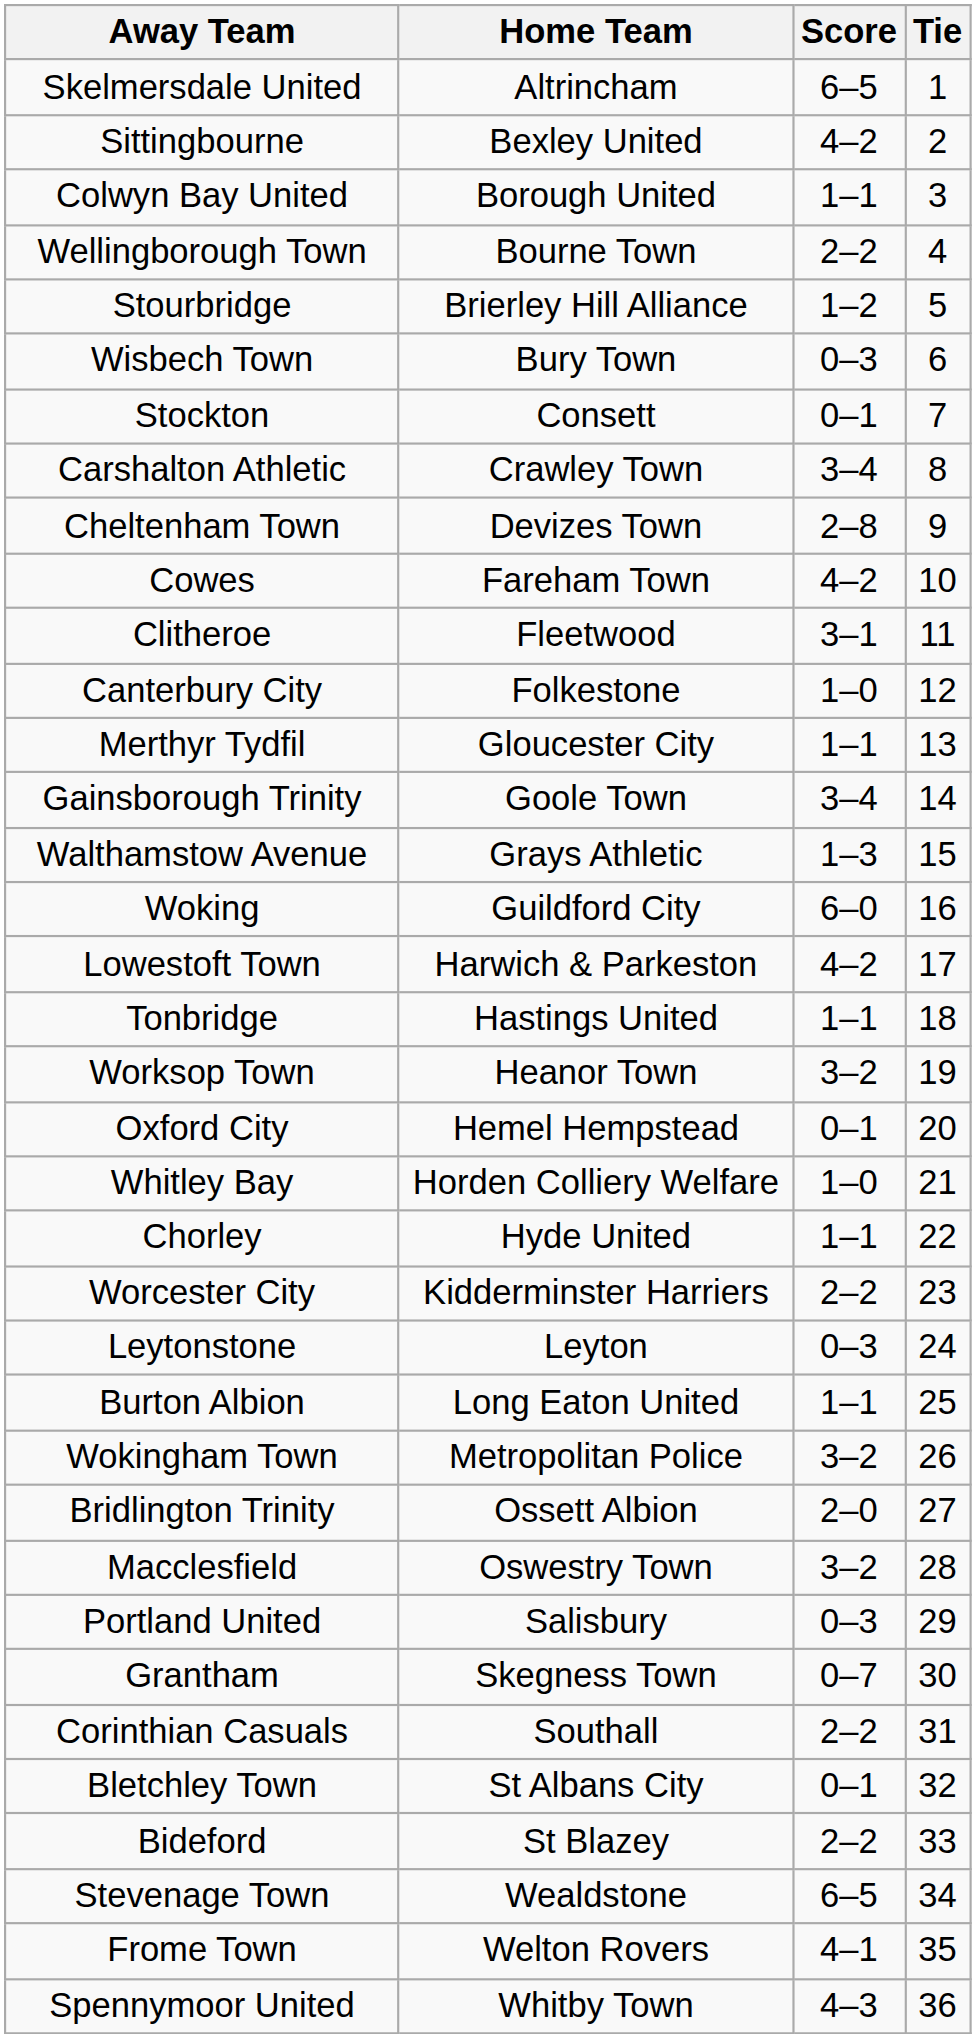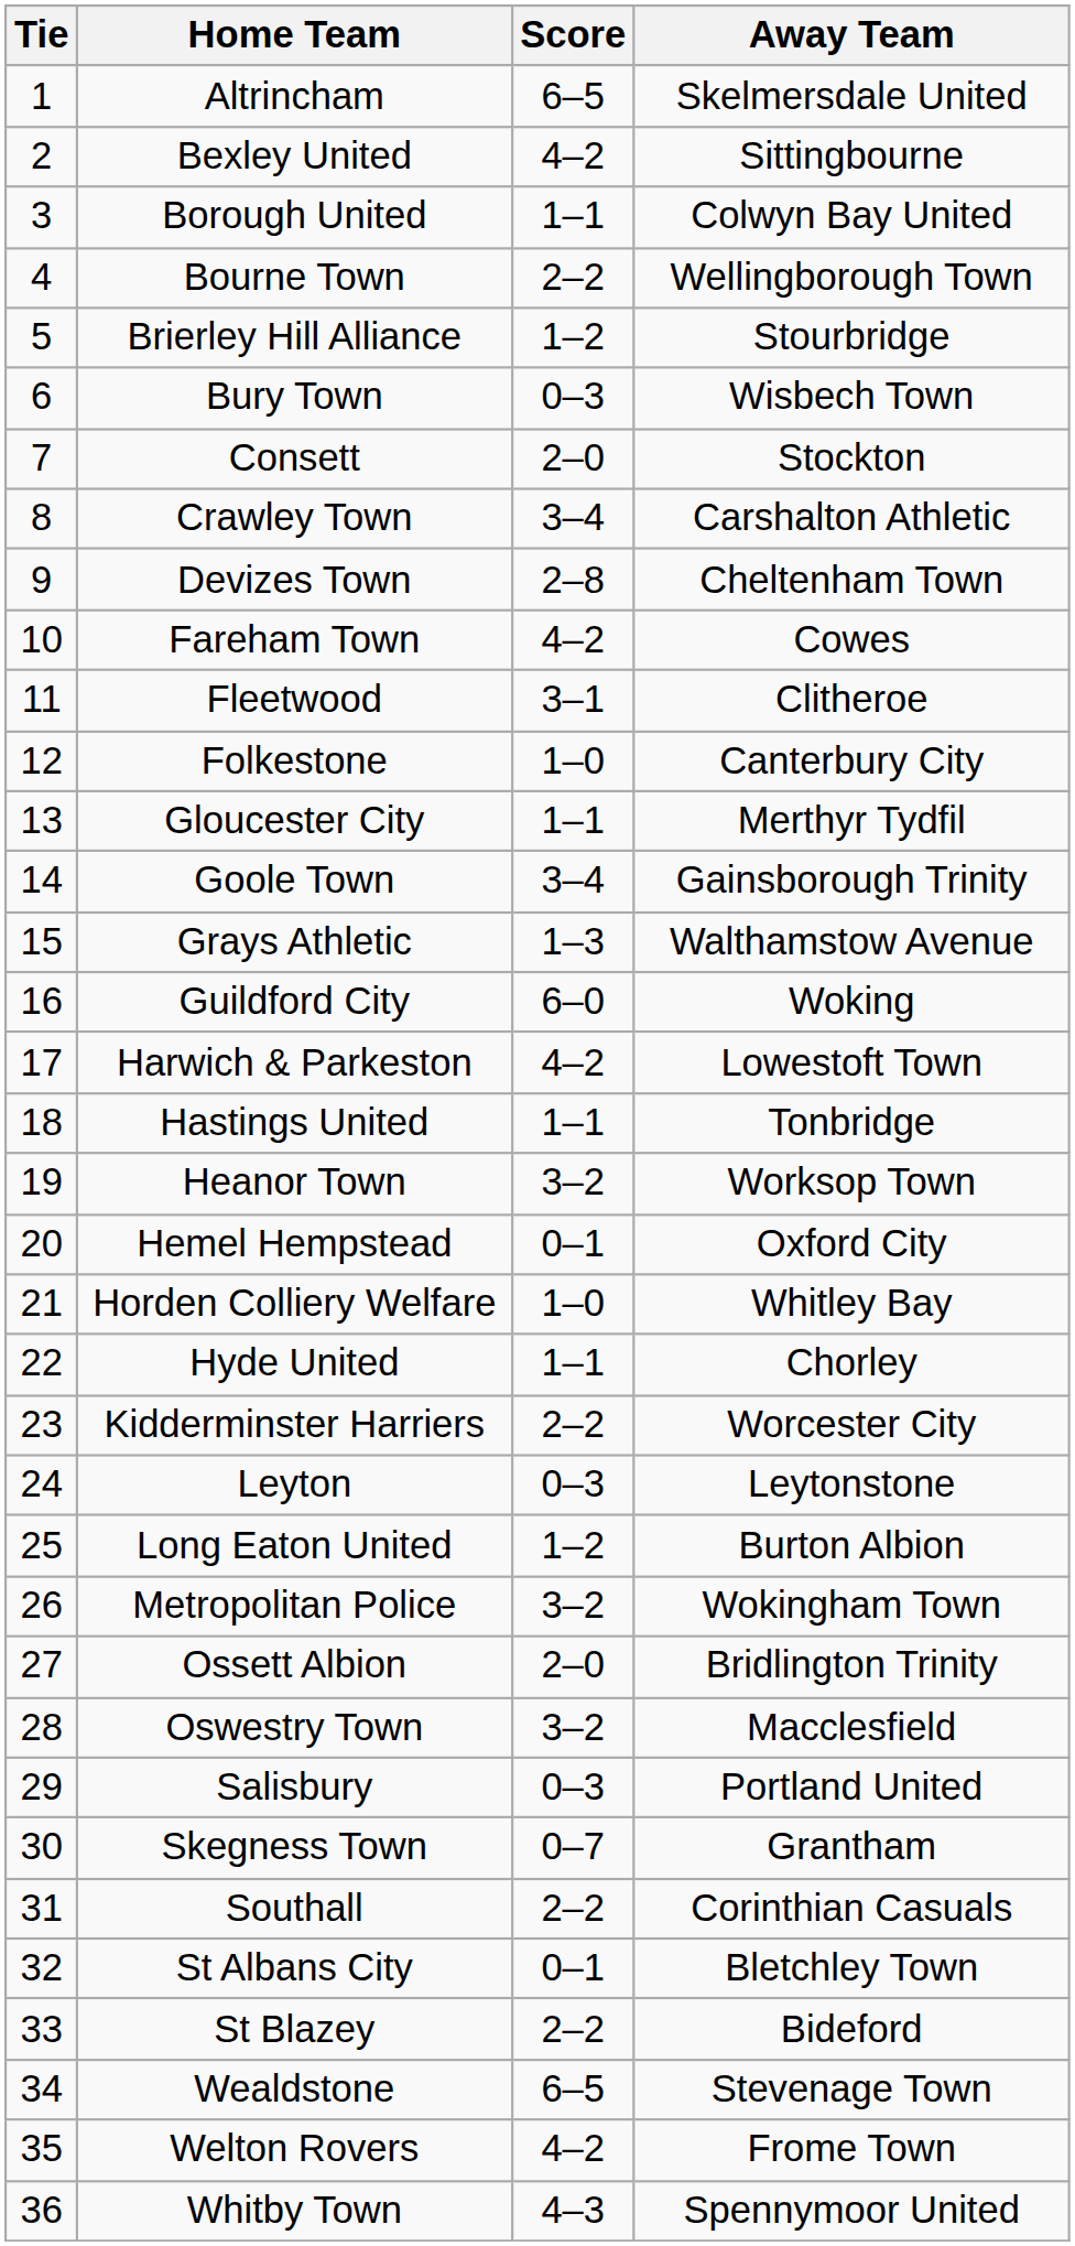 <table class="wikitable" style="text-align:center;">
 <tr>
-<th width=175>Away Team</th>
+<th width=20>Tie</th>
 <th width=175>Home Team</th>
 <th width=20>Score</th>
-<th width=20>Tie</th>
+<th width=175>Away Team</th>
 </tr>
 <tr>
-<td>Skelmersdale United</td>
+<td>1</td>
 <td>Altrincham</td>
 <td>6–5</td>
-<td>1</td>
+<td>Skelmersdale United</td>
 </tr>
 <tr>
-<td>Sittingbourne</td>
+<td>2</td>
 <td>Bexley United</td>
 <td>4–2</td>
-<td>2</td>
+<td>Sittingbourne</td>
 </tr>
 <tr>
-<td>Colwyn Bay United</td>
+<td>3</td>
 <td>Borough United</td>
 <td>1–1</td>
-<td>3</td>
+<td>Colwyn Bay United</td>
 </tr>
 <tr>
-<td>Wellingborough Town</td>
+<td>4</td>
 <td>Bourne Town</td>
 <td>2–2</td>
-<td>4</td>
+<td>Wellingborough Town</td>
 </tr>
 <tr>
-<td>Stourbridge</td>
+<td>5</td>
 <td>Brierley Hill Alliance</td>
 <td>1–2</td>
-<td>5</td>
+<td>Stourbridge</td>
 </tr>
 <tr>
-<td>Wisbech Town</td>
+<td>6</td>
 <td>Bury Town</td>
 <td>0–3</td>
-<td>6</td>
+<td>Wisbech Town</td>
 </tr>
 <tr>
+<td>7</td>
+<td>Consett</td>
+<td>2–0</td>
 <td>Stockton</td>
-<td>Consett</td>
-<td>0–1</td>
-<td>7</td>
 </tr>
 <tr>
-<td>Carshalton Athletic</td>
+<td>8</td>
 <td>Crawley Town</td>
 <td>3–4</td>
-<td>8</td>
+<td>Carshalton Athletic</td>
 </tr>
 <tr>
-<td>Cheltenham Town</td>
+<td>9</td>
 <td>Devizes Town</td>
 <td>2–8</td>
-<td>9</td>
+<td>Cheltenham Town</td>
 </tr>
 <tr>
-<td>Cowes</td>
+<td>10</td>
 <td>Fareham Town</td>
 <td>4–2</td>
-<td>10</td>
+<td>Cowes</td>
 </tr>
 <tr>
-<td>Clitheroe</td>
+<td>11</td>
 <td>Fleetwood</td>
 <td>3–1</td>
-<td>11</td>
+<td>Clitheroe</td>
 </tr>
 <tr>
-<td>Canterbury City</td>
+<td>12</td>
 <td>Folkestone</td>
 <td>1–0</td>
-<td>12</td>
+<td>Canterbury City</td>
 </tr>
 <tr>
-<td>Merthyr Tydfil</td>
+<td>13</td>
 <td>Gloucester City</td>
 <td>1–1</td>
-<td>13</td>
+<td>Merthyr Tydfil</td>
 </tr>
 <tr>
-<td>Gainsborough Trinity</td>
+<td>14</td>
 <td>Goole Town</td>
 <td>3–4</td>
-<td>14</td>
+<td>Gainsborough Trinity</td>
 </tr>
 <tr>
-<td>Walthamstow Avenue</td>
+<td>15</td>
 <td>Grays Athletic</td>
 <td>1–3</td>
-<td>15</td>
+<td>Walthamstow Avenue</td>
 </tr>
 <tr>
-<td>Woking</td>
+<td>16</td>
 <td>Guildford City</td>
 <td>6–0</td>
-<td>16</td>
+<td>Woking</td>
 </tr>
 <tr>
-<td>Lowestoft Town</td>
+<td>17</td>
 <td>Harwich & Parkeston</td>
 <td>4–2</td>
-<td>17</td>
+<td>Lowestoft Town</td>
 </tr>
 <tr>
-<td>Tonbridge</td>
+<td>18</td>
 <td>Hastings United</td>
 <td>1–1</td>
-<td>18</td>
+<td>Tonbridge</td>
 </tr>
 <tr>
-<td>Worksop Town</td>
+<td>19</td>
 <td>Heanor Town</td>
 <td>3–2</td>
-<td>19</td>
+<td>Worksop Town</td>
 </tr>
 <tr>
-<td>Oxford City</td>
+<td>20</td>
 <td>Hemel Hempstead</td>
 <td>0–1</td>
-<td>20</td>
+<td>Oxford City</td>
 </tr>
 <tr>
-<td>Whitley Bay</td>
+<td>21</td>
 <td>Horden Colliery Welfare</td>
 <td>1–0</td>
-<td>21</td>
+<td>Whitley Bay</td>
 </tr>
 <tr>
-<td>Chorley</td>
+<td>22</td>
 <td>Hyde United</td>
 <td>1–1</td>
-<td>22</td>
+<td>Chorley</td>
 </tr>
 <tr>
-<td>Worcester City</td>
+<td>23</td>
 <td>Kidderminster Harriers</td>
 <td>2–2</td>
-<td>23</td>
+<td>Worcester City</td>
 </tr>
 <tr>
-<td>Leytonstone</td>
+<td>24</td>
 <td>Leyton</td>
 <td>0–3</td>
-<td>24</td>
+<td>Leytonstone</td>
 </tr>
 <tr>
+<td>25</td>
+<td>Long Eaton United</td>
+<td>1–2</td>
 <td>Burton Albion</td>
-<td>Long Eaton United</td>
-<td>1–1</td>
-<td>25</td>
 </tr>
 <tr>
-<td>Wokingham Town</td>
+<td>26</td>
 <td>Metropolitan Police</td>
 <td>3–2</td>
-<td>26</td>
+<td>Wokingham Town</td>
 </tr>
 <tr>
-<td>Bridlington Trinity</td>
+<td>27</td>
 <td>Ossett Albion</td>
 <td>2–0</td>
-<td>27</td>
+<td>Bridlington Trinity</td>
 </tr>
 <tr>
-<td>Macclesfield</td>
+<td>28</td>
 <td>Oswestry Town</td>
 <td>3–2</td>
-<td>28</td>
+<td>Macclesfield</td>
 </tr>
 <tr>
-<td>Portland United</td>
+<td>29</td>
 <td>Salisbury</td>
 <td>0–3</td>
-<td>29</td>
+<td>Portland United</td>
 </tr>
 <tr>
-<td>Grantham</td>
+<td>30</td>
 <td>Skegness Town</td>
 <td>0–7</td>
-<td>30</td>
+<td>Grantham</td>
 </tr>
 <tr>
-<td>Corinthian Casuals</td>
+<td>31</td>
 <td>Southall</td>
 <td>2–2</td>
-<td>31</td>
+<td>Corinthian Casuals</td>
 </tr>
 <tr>
-<td>Bletchley Town</td>
+<td>32</td>
 <td>St Albans City</td>
 <td>0–1</td>
-<td>32</td>
+<td>Bletchley Town</td>
 </tr>
 <tr>
-<td>Bideford</td>
+<td>33</td>
 <td>St Blazey</td>
 <td>2–2</td>
-<td>33</td>
+<td>Bideford</td>
 </tr>
 <tr>
-<td>Stevenage Town</td>
+<td>34</td>
 <td>Wealdstone</td>
 <td>6–5</td>
-<td>34</td>
+<td>Stevenage Town</td>
 </tr>
 <tr>
+<td>35</td>
+<td>Welton Rovers</td>
+<td>4–2</td>
 <td>Frome Town</td>
-<td>Welton Rovers</td>
-<td>4–1</td>
-<td>35</td>
 </tr>
 <tr>
-<td>Spennymoor United</td>
+<td>36</td>
 <td>Whitby Town</td>
 <td>4–3</td>
-<td>36</td>
+<td>Spennymoor United</td>
 </tr>
 </table>
